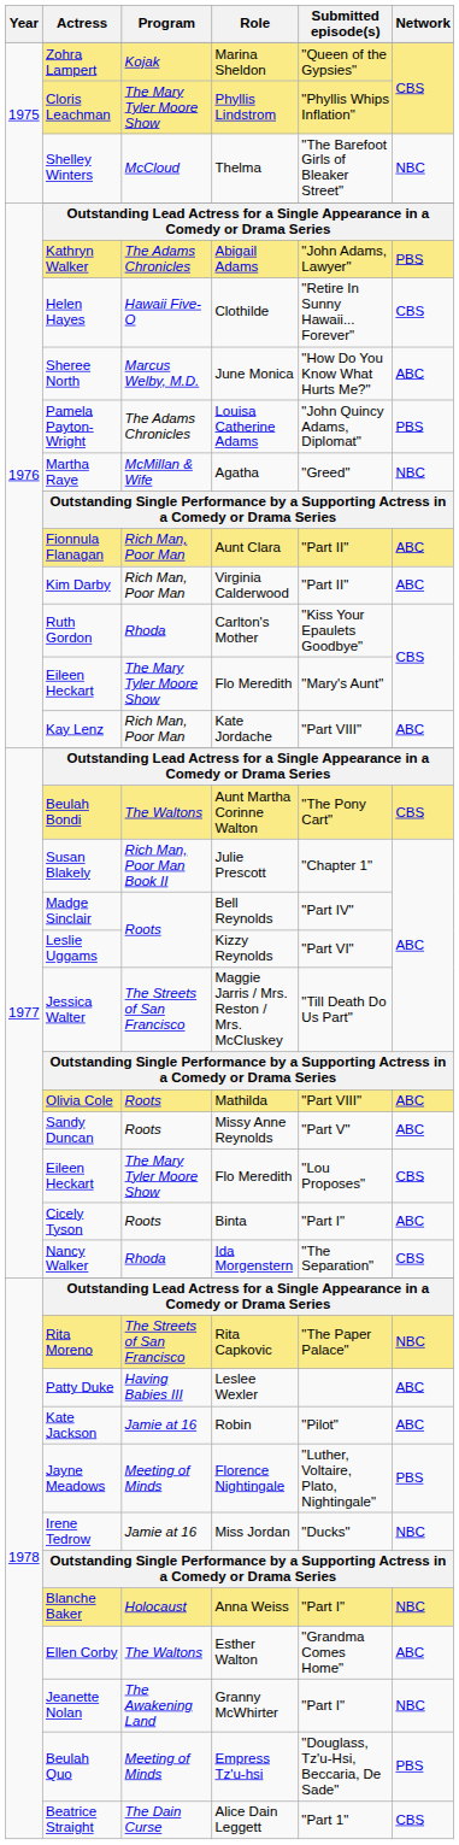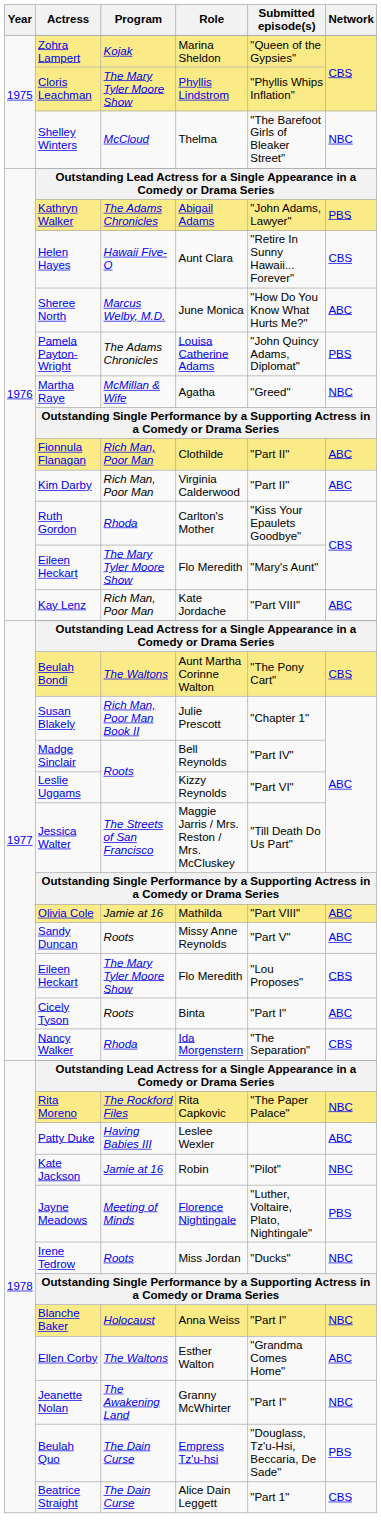 <table class="wikitable" style="width:83%">
 <tr style="background:#bebebe;">
 <th style="width:5%;">Year</th>
 <th style="width:20%;">Actress</th>
 <th style="width:25%;">Program</th>
 <th style="width:20%;">Role</th>
 <th style="width:25%;">Submitted episode(s)</th>
 <th style="width:5%;">Network</th>
 </tr>
 <tr>
 <td rowspan="4" style="text-align:center"><a href='#'>1975</a><br><br></td>
 </tr>
 <tr>
 <td style="background:#FAEB86"><a href='#'>Zohra Lampert</a></td>
 <td style="background:#FAEB86"><em><a href='#'>Kojak</a></em></td>
 <td style="background:#FAEB86">Marina Sheldon</td>
 <td style="background:#FAEB86">"Queen of the Gypsies"</td>
 <td style="background:#FAEB86" rowspan="2"><a href='#'>CBS</a></td>
 </tr>
 <tr style="background:#FAEB86">
 <td><a href='#'>Cloris Leachman</a></td>
 <td><em><a href='#'>The Mary Tyler Moore Show</a></em></td>
 <td><a href='#'>Phyllis Lindstrom</a></td>
 <td>"Phyllis Whips Inflation"</td>
 </tr>
 <tr>
 <td><a href='#'>Shelley Winters</a></td>
 <td><em><a href='#'>McCloud</a></em></td>
 <td>Thelma</td>
 <td>"The Barefoot Girls of Bleaker Street"</td>
 <td><a href='#'>NBC</a></td>
 </tr>
 <tr>
 <td rowspan="13" style="text-align:center"><a href='#'>1976</a><br></td>
 </tr>
 <tr>
 <th colspan="5">Outstanding Lead Actress for a Single Appearance in a Comedy or Drama Series</th>
 </tr>
 <tr style="background:#FAEB86">
 <td><a href='#'>Kathryn Walker</a></td>
 <td><em><a href='#'>The Adams Chronicles</a></em></td>
 <td><a href='#'>Abigail Adams</a></td>
 <td>"John Adams, Lawyer"</td>
 <td><a href='#'>PBS</a></td>
 </tr>
 <tr>
 <td><a href='#'>Helen Hayes</a></td>
 <td><em><a href='#'>Hawaii Five-O</a></em></td>
-<td>Clothilde</td>
+<td>Aunt Clara</td>
 <td>"Retire In Sunny Hawaii... Forever"</td>
 <td><a href='#'>CBS</a></td>
 </tr>
 <tr>
 <td><a href='#'>Sheree North</a></td>
 <td><em><a href='#'>Marcus Welby, M.D.</a></em></td>
 <td>June Monica</td>
 <td>"How Do You Know What Hurts Me?"</td>
 <td><a href='#'>ABC</a></td>
 </tr>
 <tr>
 <td><a href='#'>Pamela Payton-Wright</a></td>
 <td><em>The Adams Chronicles</em></td>
 <td><a href='#'>Louisa Catherine Adams</a></td>
 <td>"John Quincy Adams, Diplomat"</td>
 <td><a href='#'>PBS</a></td>
 </tr>
 <tr>
 <td><a href='#'>Martha Raye</a></td>
 <td><em><a href='#'>McMillan & Wife</a></em></td>
 <td>Agatha</td>
 <td>"Greed"</td>
 <td><a href='#'>NBC</a></td>
 </tr>
 <tr>
 <th colspan="5">Outstanding Single Performance by a Supporting Actress in a Comedy or Drama Series</th>
 </tr>
 <tr style="background:#FAEB86">
 <td><a href='#'>Fionnula Flanagan</a></td>
 <td><em><a href='#'>Rich Man, Poor Man</a></em></td>
-<td>Aunt Clara</td>
+<td>Clothilde</td>
 <td>"Part II"</td>
 <td><a href='#'>ABC</a></td>
 </tr>
 <tr>
 <td><a href='#'>Kim Darby</a></td>
 <td><em>Rich Man, Poor Man</em></td>
 <td>Virginia Calderwood</td>
 <td>"Part II"</td>
 <td><a href='#'>ABC</a></td>
 </tr>
 <tr>
 <td><a href='#'>Ruth Gordon</a></td>
 <td><em><a href='#'>Rhoda</a></em></td>
 <td>Carlton's Mother</td>
 <td>"Kiss Your Epaulets Goodbye"</td>
 <td rowspan=2><a href='#'>CBS</a></td>
 </tr>
 <tr>
 <td><a href='#'>Eileen Heckart</a></td>
 <td><em><a href='#'>The Mary Tyler Moore Show</a></em></td>
 <td>Flo Meredith</td>
 <td>"Mary's Aunt"</td>
 </tr>
 <tr>
 <td><a href='#'>Kay Lenz</a></td>
 <td><em>Rich Man, Poor Man</em></td>
 <td>Kate Jordache</td>
 <td>"Part VIII"</td>
 <td><a href='#'>ABC</a></td>
 </tr>
 <tr>
 <td rowspan="13" style="text-align:center"><a href='#'>1977</a><br></td>
 </tr>
 <tr>
 <th colspan="5">Outstanding Lead Actress for a Single Appearance in a Comedy or Drama Series</th>
 </tr>
 <tr style="background:#FAEB86">
 <td><a href='#'>Beulah Bondi</a></td>
 <td><em><a href='#'>The Waltons</a></em></td>
 <td>Aunt Martha Corinne Walton</td>
 <td>"The Pony Cart"</td>
 <td><a href='#'>CBS</a></td>
 </tr>
 <tr>
 <td><a href='#'>Susan Blakely</a></td>
 <td><em><a href='#'>Rich Man, Poor Man Book II</a></em></td>
 <td>Julie Prescott</td>
 <td>"Chapter 1"</td>
 <td rowspan="4"><a href='#'>ABC</a></td>
 </tr>
 <tr>
 <td><a href='#'>Madge Sinclair</a></td>
 <td rowspan="2"><em><a href='#'>Roots</a></em></td>
 <td>Bell Reynolds</td>
 <td>"Part IV"</td>
 </tr>
 <tr>
 <td><a href='#'>Leslie Uggams</a></td>
 <td>Kizzy Reynolds</td>
 <td>"Part VI"</td>
 </tr>
 <tr>
 <td><a href='#'>Jessica Walter</a></td>
 <td><em><a href='#'>The Streets of San Francisco</a></em></td>
 <td>Maggie Jarris / Mrs. Reston / Mrs. McCluskey</td>
 <td>"Till Death Do Us Part"</td>
 </tr>
 <tr>
 <th colspan="5">Outstanding Single Performance by a Supporting Actress in a Comedy or Drama Series</th>
 </tr>
 <tr style="background:#FAEB86">
 <td><a href='#'>Olivia Cole</a></td>
-<td><em><a href='#'>Roots</a></em></td>
+<td><em>Jamie at 16</em></td>
 <td>Mathilda</td>
 <td>"Part VIII"</td>
 <td><a href='#'>ABC</a></td>
 </tr>
 <tr>
 <td><a href='#'>Sandy Duncan</a></td>
 <td><em>Roots</em></td>
 <td>Missy Anne Reynolds</td>
 <td>"Part V"</td>
 <td><a href='#'>ABC</a></td>
 </tr>
 <tr>
 <td><a href='#'>Eileen Heckart</a></td>
 <td><em><a href='#'>The Mary Tyler Moore Show</a></em></td>
 <td>Flo Meredith</td>
 <td>"Lou Proposes"</td>
 <td><a href='#'>CBS</a></td>
 </tr>
 <tr>
 <td><a href='#'>Cicely Tyson</a></td>
 <td><em>Roots</em></td>
 <td>Binta</td>
 <td>"Part I"</td>
 <td><a href='#'>ABC</a></td>
 </tr>
 <tr>
 <td><a href='#'>Nancy Walker</a></td>
 <td><em><a href='#'>Rhoda</a></em></td>
 <td><a href='#'>Ida Morgenstern</a></td>
 <td>"The Separation"</td>
 <td><a href='#'>CBS</a></td>
 </tr>
 <tr>
 <td rowspan="13" style="text-align:center"><a href='#'>1978</a><br></td>
 </tr>
 <tr>
 <th colspan="5">Outstanding Lead Actress for a Single Appearance in a Comedy or Drama Series</th>
 </tr>
 <tr style="background:#FAEB86">
 <td><a href='#'>Rita Moreno</a></td>
-<td><em><a href='#'>The Streets of San Francisco</a></em></td>
+<td><em><a href='#'>The Rockford Files</a></em></td>
 <td>Rita Capkovic</td>
 <td>"The Paper Palace"</td>
 <td><a href='#'>NBC</a></td>
 </tr>
 <tr>
 <td><a href='#'>Patty Duke</a></td>
 <td><em><a href='#'>Having Babies III</a></em></td>
 <td>Leslee Wexler</td>
 <td></td>
 <td><a href='#'>ABC</a></td>
 </tr>
 <tr>
 <td><a href='#'>Kate Jackson</a></td>
 <td><em><a href='#'>Jamie at 16</a></em></td>
 <td>Robin</td>
 <td>"Pilot"</td>
-<td><a href='#'>ABC</a></td>
+<td><a href='#'>NBC</a></td>
 </tr>
 <tr>
 <td><a href='#'>Jayne Meadows</a></td>
 <td><em><a href='#'>Meeting of Minds</a></em></td>
 <td><a href='#'>Florence Nightingale</a></td>
 <td>"Luther, Voltaire, Plato, Nightingale"</td>
 <td><a href='#'>PBS</a></td>
 </tr>
 <tr>
 <td><a href='#'>Irene Tedrow</a></td>
-<td><em>Jamie at 16</em></td>
+<td><em><a href='#'>Roots</a></em></td>
 <td>Miss Jordan</td>
 <td>"Ducks"</td>
 <td><a href='#'>NBC</a></td>
 </tr>
 <tr>
 <th colspan="5">Outstanding Single Performance by a Supporting Actress in a Comedy or Drama Series</th>
 </tr>
 <tr style="background:#FAEB86">
 <td><a href='#'>Blanche Baker</a></td>
 <td><em><a href='#'>Holocaust</a></em></td>
 <td>Anna Weiss</td>
 <td>"Part I"</td>
 <td><a href='#'>NBC</a></td>
 </tr>
 <tr>
 <td><a href='#'>Ellen Corby</a></td>
 <td><em><a href='#'>The Waltons</a></em></td>
 <td>Esther Walton</td>
 <td>"Grandma Comes Home"</td>
 <td><a href='#'>ABC</a></td>
 </tr>
 <tr>
 <td><a href='#'>Jeanette Nolan</a></td>
 <td><em><a href='#'>The Awakening Land</a></em></td>
 <td>Granny McWhirter</td>
 <td>"Part I"</td>
 <td><a href='#'>NBC</a></td>
 </tr>
 <tr>
 <td><a href='#'>Beulah Quo</a></td>
-<td><em><a href='#'>Meeting of Minds</a></em></td>
+<td><em><a href='#'>The Dain Curse</a></em></td>
 <td><a href='#'>Empress Tz'u-hsi</a></td>
 <td>"Douglass, Tz'u-Hsi, Beccaria, De Sade"</td>
 <td><a href='#'>PBS</a></td>
 </tr>
 <tr>
 <td><a href='#'>Beatrice Straight</a></td>
 <td><em><a href='#'>The Dain Curse</a></em></td>
 <td>Alice Dain Leggett</td>
 <td>"Part 1"</td>
 <td><a href='#'>CBS</a></td>
 </tr>
 </table>
